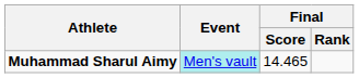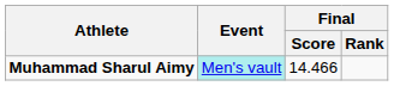 <table class="wikitable" style="font-size:90%;text-align:center">
 <tr>
 <th rowspan="2">Athlete</th>
 <th rowspan="2">Event</th>
 <th colspan="2">Final</th>
 </tr>
 <tr>
 <th>Score</th>
 <th>Rank</th>
 </tr>
 <tr>
 <td align="left"><strong>Muhammad Sharul Aimy</strong></td>
 <td align="left" style="background: paleturquoise;"><a href='#'>Men's vault</a></td>
-<td>14.465</td>
+<td>14.466</td>
 <td></td>
 </tr>
 </table>
